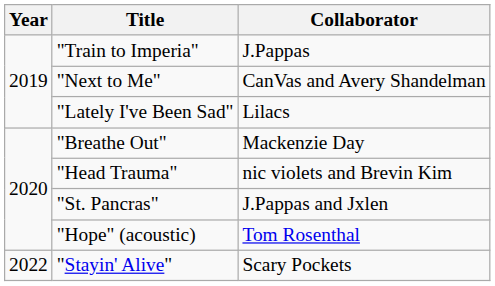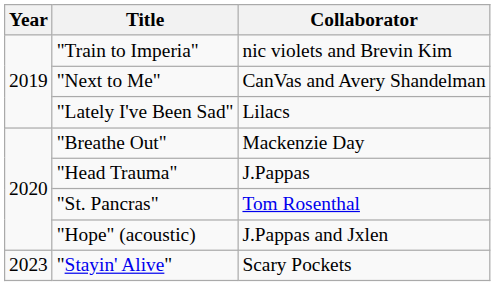 <table class="wikitable">
 <tr>
 <th>Year</th>
 <th>Title</th>
 <th>Collaborator</th>
 </tr>
 <tr>
 <td rowspan="3">2019</td>
 <td>"Train to Imperia"</td>
-<td>J.Pappas</td>
+<td>nic violets and Brevin Kim</td>
 </tr>
 <tr>
 <td>"Next to Me"</td>
 <td>CanVas and Avery Shandelman</td>
 </tr>
 <tr>
 <td>"Lately I've Been Sad"</td>
 <td>Lilacs</td>
 </tr>
 <tr>
 <td rowspan="4">2020</td>
 <td>"Breathe Out"</td>
 <td>Mackenzie Day</td>
 </tr>
 <tr>
 <td>"Head Trauma"</td>
-<td>nic violets and Brevin Kim</td>
+<td>J.Pappas</td>
 </tr>
 <tr>
 <td>"St. Pancras"</td>
+<td><a href='#'>Tom Rosenthal</a></td>
+</tr>
+<tr>
+<td>"Hope" (acoustic)</td>
 <td>J.Pappas and Jxlen</td>
 </tr>
 <tr>
-<td>"Hope" (acoustic)</td>
-<td><a href='#'>Tom Rosenthal</a></td>
-</tr>
-<tr>
-<td>2022</td>
+<td>2023</td>
 <td>"<a href='#'>Stayin' Alive</a>"</td>
 <td>Scary Pockets</td>
 </tr>
 </table>
